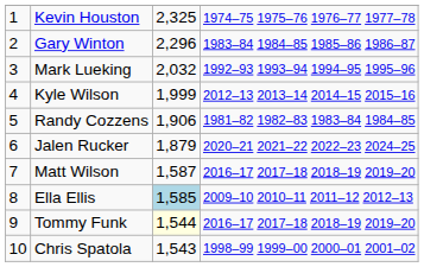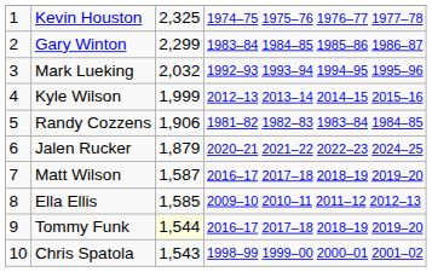 <table class="wikitable">
 <tr>
 </tr>
 <tr>
 <td>1</td>
 <td><a href='#'>Kevin Houston</a></td>
 <td>2,325</td>
 <td style="font-size:80%;"><a href='#'>1974–75</a> <a href='#'>1975–76</a> <a href='#'>1976–77</a> <a href='#'>1977–78</a></td>
 </tr>
 <tr>
 <td>2</td>
 <td><a href='#'>Gary Winton</a></td>
-<td>2,296</td>
+<td>2,299</td>
 <td style="font-size:80%;"><a href='#'>1983–84</a> <a href='#'>1984–85</a> <a href='#'>1985–86</a> <a href='#'>1986–87</a></td>
 </tr>
 <tr>
 <td>3</td>
 <td>Mark Lueking</td>
 <td>2,032</td>
 <td style="font-size:80%;"><a href='#'>1992–93</a> <a href='#'>1993–94</a> <a href='#'>1994–95</a> <a href='#'>1995–96</a></td>
 </tr>
 <tr>
 <td>4</td>
 <td>Kyle Wilson</td>
 <td>1,999</td>
 <td style="font-size:80%;"><a href='#'>2012–13</a> <a href='#'>2013–14</a> <a href='#'>2014–15</a> <a href='#'>2015–16</a></td>
 </tr>
 <tr>
 <td>5</td>
 <td>Randy Cozzens</td>
 <td>1,906</td>
 <td style="font-size:80%;"><a href='#'>1981–82</a> <a href='#'>1982–83</a> <a href='#'>1983–84</a> <a href='#'>1984–85</a></td>
 </tr>
 <tr>
 <td>6</td>
 <td>Jalen Rucker</td>
 <td>1,879</td>
 <td style="font-size:80%;"><a href='#'>2020–21</a> <a href='#'>2021–22</a> <a href='#'>2022–23</a> <a href='#'>2024–25</a></td>
 </tr>
 <tr>
 <td>7</td>
 <td>Matt Wilson</td>
 <td>1,587</td>
 <td style="font-size:80%;"><a href='#'>2016–17</a> <a href='#'>2017–18</a> <a href='#'>2018–19</a> <a href='#'>2019–20</a></td>
 </tr>
 <tr>
 <td>8</td>
 <td>Ella Ellis</td>
-<td style="background: lightblue;">1,585</td>
+<td>1,585</td>
 <td style="font-size:80%;"><a href='#'>2009–10</a> <a href='#'>2010–11</a> <a href='#'>2011–12</a> <a href='#'>2012–13</a></td>
 </tr>
 <tr>
 <td>9</td>
 <td>Tommy Funk</td>
 <td style="background: lightyellow;">1,544</td>
 <td style="font-size:80%;"><a href='#'>2016–17</a> <a href='#'>2017–18</a> <a href='#'>2018–19</a> <a href='#'>2019–20</a></td>
 </tr>
 <tr>
 <td>10</td>
 <td>Chris Spatola</td>
 <td>1,543</td>
 <td style="font-size:80%;"><a href='#'>1998–99</a> <a href='#'>1999–00</a> <a href='#'>2000–01</a> <a href='#'>2001–02</a></td>
 </tr>
 </table>
